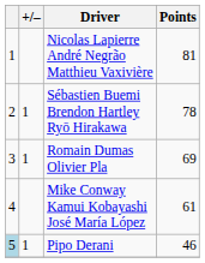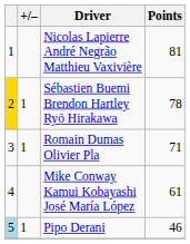 <table class="wikitable" style="font-size: 95%;">
 <tr>
 <th scope="col"></th>
 <th scope="col">+/–</th>
 <th scope="col">Driver</th>
 <th scope="col">Points</th>
 </tr>
 <tr>
 <td align="center">1</td>
 <td align="left"></td>
 <td> <a href='#'>Nicolas Lapierre</a><br> <a href='#'>André Negrão</a><br> <a href='#'>Matthieu Vaxivière</a></td>
 <td align="right">81</td>
 </tr>
 <tr>
-<td align="center">2</td>
+<td align="center" style="background: gold;">2</td>
 <td align="left"> 1</td>
 <td> <a href='#'>Sébastien Buemi</a><br> <a href='#'>Brendon Hartley</a><br> <a href='#'>Ryō Hirakawa</a></td>
 <td align="right">78</td>
 </tr>
 <tr>
 <td align="center">3</td>
 <td align="left"> 1</td>
 <td> <a href='#'>Romain Dumas</a><br> <a href='#'>Olivier Pla</a></td>
-<td align="right">69</td>
+<td align="right">71</td>
 </tr>
 <tr>
 <td align="center">4</td>
 <td align="left"></td>
 <td> <a href='#'>Mike Conway</a><br> <a href='#'>Kamui Kobayashi</a><br> <a href='#'>José María López</a></td>
 <td align="right">61</td>
 </tr>
 <tr>
 <td align="center" style="background: lightblue;">5</td>
 <td align="left"> 1</td>
 <td> <a href='#'>Pipo Derani</a></td>
 <td align="right">46</td>
 </tr>
 <tr>
 </tr>
 </table>
